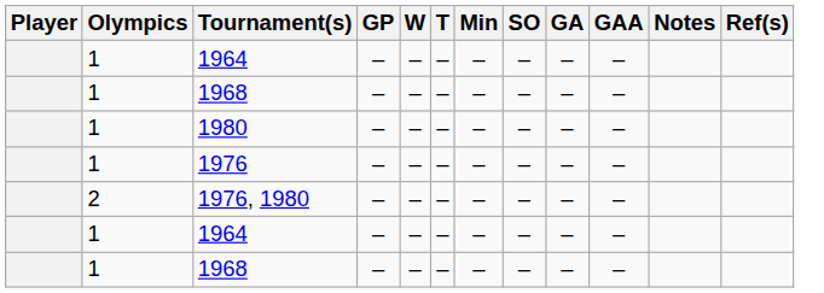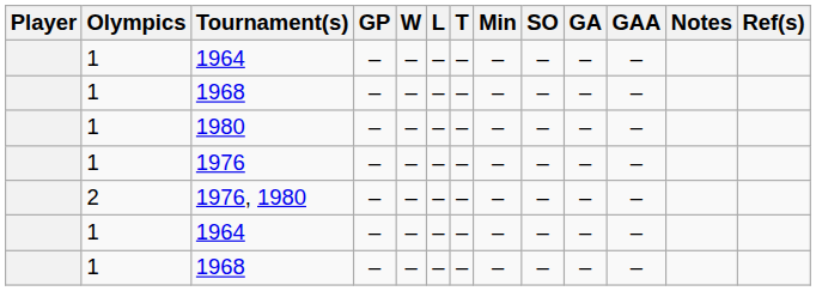 <table class="wikitable sortable plainrowheaders" style="text-align:center;">
 <tr>
 <th scope="col">Player</th>
 <th scope="col">Olympics</th>
 <th scope="col">Tournament(s)</th>
 <th scope="col">GP</th>
 <th scope="col">W</th>
+<th scope="col">L</th>
 <th scope="col">T</th>
 <th scope="col">Min</th>
 <th scope="col">SO</th>
 <th scope="col">GA</th>
 <th scope="col">GAA</th>
 <th scope="col">Notes</th>
 <th scope="col" class="unsortable">Ref(s)</th>
 </tr>
 <tr>
 <th scope="row"></th>
 <td align=left>1</td>
 <td align=left><a href='#'>1964</a></td>
+<td>–</td>
 <td>–</td>
 <td>–</td>
 <td>–</td>
 <td>–</td>
 <td>–</td>
 <td>–</td>
 <td>–</td>
 <td></td>
 <td></td>
 </tr>
 <tr>
 <th scope="row"></th>
 <td align=left>1</td>
 <td align=left><a href='#'>1968</a></td>
 <td>–</td>
 <td>–</td>
 <td>–</td>
 <td>–</td>
 <td>–</td>
 <td>–</td>
 <td>–</td>
+<td>–</td>
 <td></td>
 <td></td>
 </tr>
 <tr>
 <th scope="row"></th>
 <td align=left>1</td>
 <td align=left><a href='#'>1980</a></td>
+<td>–</td>
 <td>–</td>
 <td>–</td>
 <td>–</td>
 <td>–</td>
 <td>–</td>
 <td>–</td>
 <td>–</td>
 <td></td>
 <td></td>
 </tr>
 <tr>
 <th scope="row"></th>
 <td align=left>1</td>
 <td align=left><a href='#'>1976</a></td>
 <td>–</td>
 <td>–</td>
 <td>–</td>
 <td>–</td>
 <td>–</td>
 <td>–</td>
 <td>–</td>
+<td>–</td>
 <td></td>
 <td></td>
 </tr>
 <tr>
 <th scope="row"></th>
 <td align=left>2</td>
 <td align=left><a href='#'>1976</a>, <a href='#'>1980</a></td>
+<td>–</td>
 <td>–</td>
 <td>–</td>
 <td>–</td>
 <td>–</td>
 <td>–</td>
 <td>–</td>
 <td>–</td>
 <td></td>
 <td></td>
 </tr>
 <tr>
 <th scope="row"></th>
 <td align=left>1</td>
 <td align=left><a href='#'>1964</a></td>
 <td>–</td>
 <td>–</td>
 <td>–</td>
 <td>–</td>
 <td>–</td>
 <td>–</td>
 <td>–</td>
+<td>–</td>
 <td></td>
 <td></td>
 </tr>
 <tr>
 <th scope="row"></th>
 <td align=left>1</td>
 <td align=left><a href='#'>1968</a></td>
 <td>–</td>
 <td>–</td>
 <td>–</td>
 <td>–</td>
 <td>–</td>
 <td>–</td>
 <td>–</td>
+<td>–</td>
 <td></td>
 <td></td>
 </tr>
 </table>
